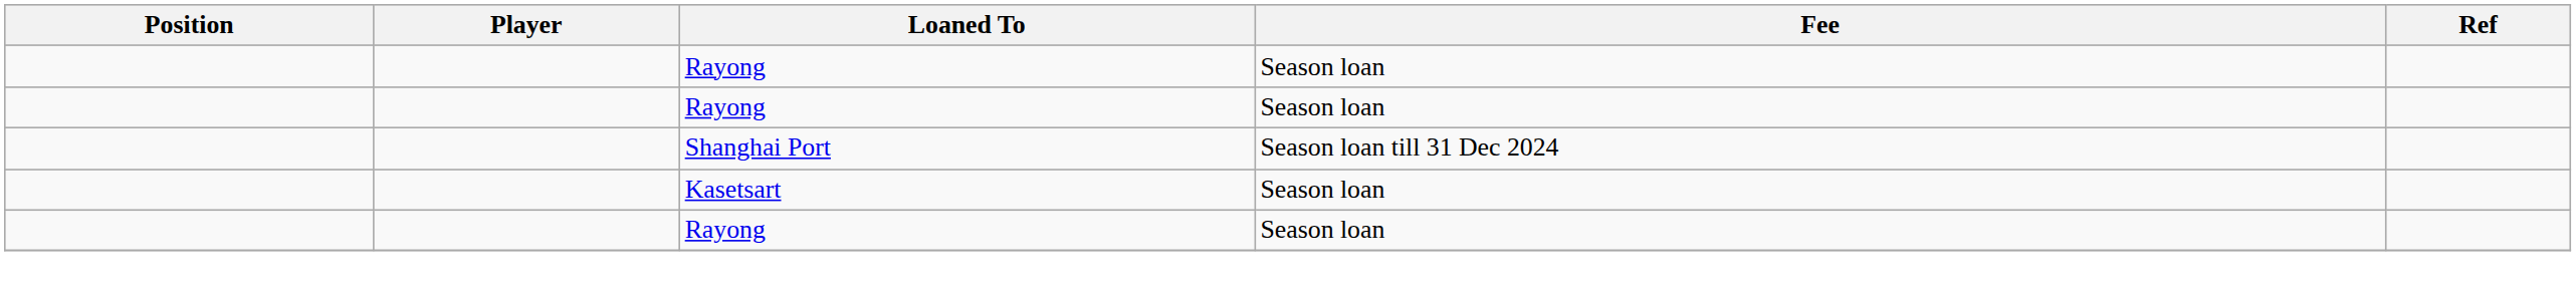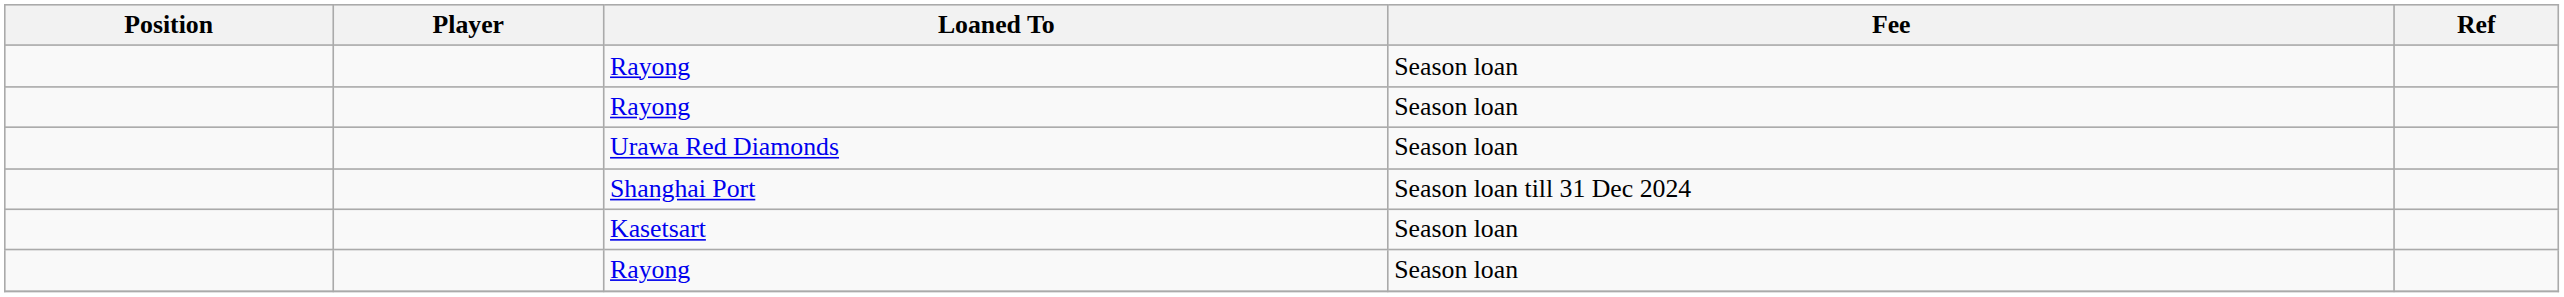 <table class="wikitable sortable" style="width:80%; text-align:center; font-size:100%; text-align:left;">
 <tr>
 <th><strong>Position</strong></th>
 <th><strong>Player</strong></th>
 <th><strong>Loaned To</strong></th>
 <th><strong>Fee</strong></th>
 <th><strong>Ref</strong></th>
 </tr>
 <tr>
 <td></td>
 <td></td>
 <td> <a href='#'>Rayong</a></td>
 <td>Season loan</td>
 <td> </td>
 </tr>
 <tr>
 <td></td>
 <td></td>
 <td> <a href='#'>Rayong</a></td>
+<td>Season loan</td>
+<td></td>
+</tr>
+<tr>
+<td></td>
+<td></td>
+<td> <a href='#'>Urawa Red Diamonds</a></td>
 <td>Season loan</td>
 <td></td>
 </tr>
 <tr>
 <td></td>
 <td></td>
 <td> <a href='#'>Shanghai Port</a></td>
 <td>Season loan till 31 Dec 2024</td>
 <td></td>
 </tr>
 <tr>
 <td></td>
 <td></td>
 <td> <a href='#'>Kasetsart</a></td>
 <td>Season loan</td>
 <td></td>
 </tr>
 <tr>
 <td></td>
 <td></td>
 <td> <a href='#'>Rayong</a></td>
 <td>Season loan</td>
 <td></td>
 </tr>
 <tr>
 </tr>
 </table>
